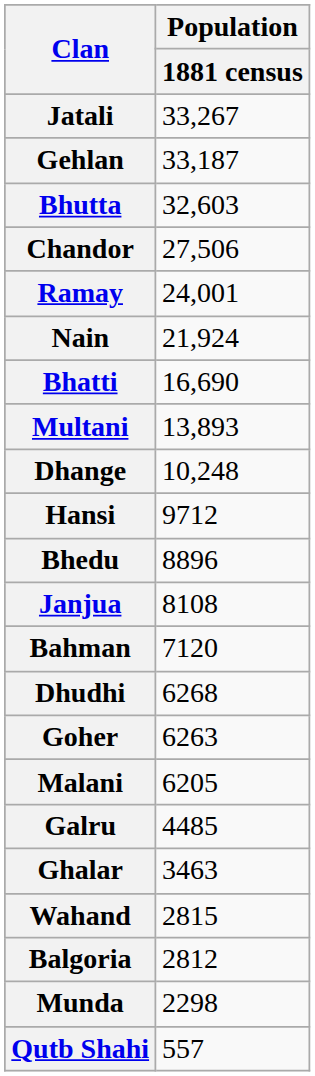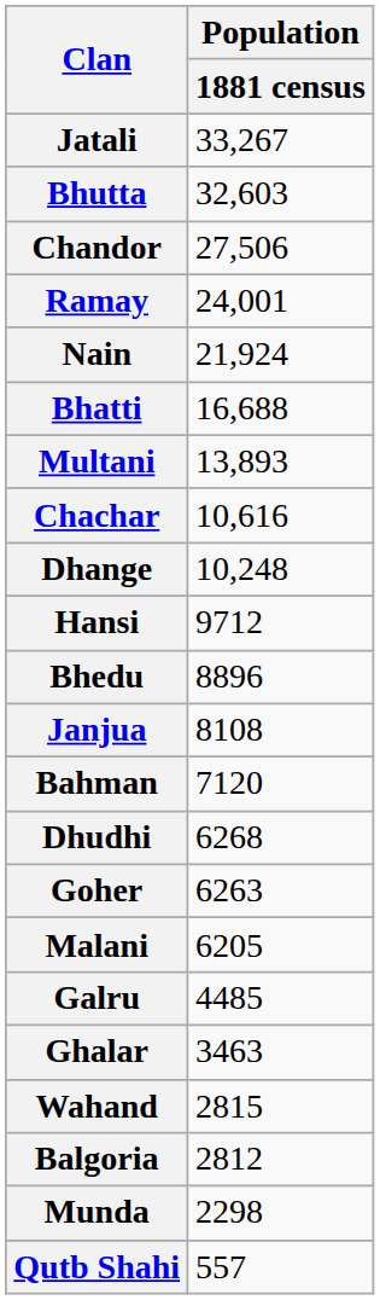 <table class="wikitable sortable">
 <tr>
 <th rowspan="2"><a href='#'>Clan</a></th>
 <th colspan="1">Population</th>
 </tr>
 <tr>
 <th>1881 census</th>
 </tr>
 <tr>
 <th>Jatali</th>
 <td>33,267</td>
-</tr>
-<tr>
-<th>Gehlan</th>
-<td>33,187</td>
 </tr>
 <tr>
 <th><a href='#'>Bhutta</a></th>
 <td>32,603</td>
 </tr>
 <tr>
 <th>Chandor</th>
 <td>27,506</td>
 </tr>
 <tr>
 <th><a href='#'>Ramay</a></th>
 <td>24,001</td>
 </tr>
 <tr>
 <th>Nain</th>
 <td>21,924</td>
 </tr>
 <tr>
 <th><a href='#'>Bhatti</a></th>
-<td>16,690</td>
+<td>16,688</td>
 </tr>
 <tr>
 <th><a href='#'>Multani</a></th>
 <td>13,893</td>
+</tr>
+<tr>
+<th><a href='#'>Chachar</a></th>
+<td>10,616</td>
 </tr>
 <tr>
 <th>Dhange</th>
 <td>10,248</td>
 </tr>
 <tr>
 <th>Hansi</th>
 <td>9712</td>
 </tr>
 <tr>
 <th>Bhedu</th>
 <td>8896</td>
 </tr>
 <tr>
 <th><a href='#'>Janjua</a></th>
 <td>8108</td>
 </tr>
 <tr>
 <th>Bahman</th>
 <td>7120</td>
 </tr>
 <tr>
 <th>Dhudhi</th>
 <td>6268</td>
 </tr>
 <tr>
 <th>Goher</th>
 <td>6263</td>
 </tr>
 <tr>
 <th>Malani</th>
 <td>6205</td>
 </tr>
 <tr>
 <th>Galru</th>
 <td>4485</td>
 </tr>
 <tr>
 <th>Ghalar</th>
 <td>3463</td>
 </tr>
 <tr>
 <th>Wahand</th>
 <td>2815</td>
 </tr>
 <tr>
 <th>Balgoria</th>
 <td>2812</td>
 </tr>
 <tr>
 <th>Munda</th>
 <td>2298</td>
 </tr>
 <tr>
 <th><a href='#'>Qutb Shahi</a></th>
 <td>557</td>
 </tr>
 </table>
